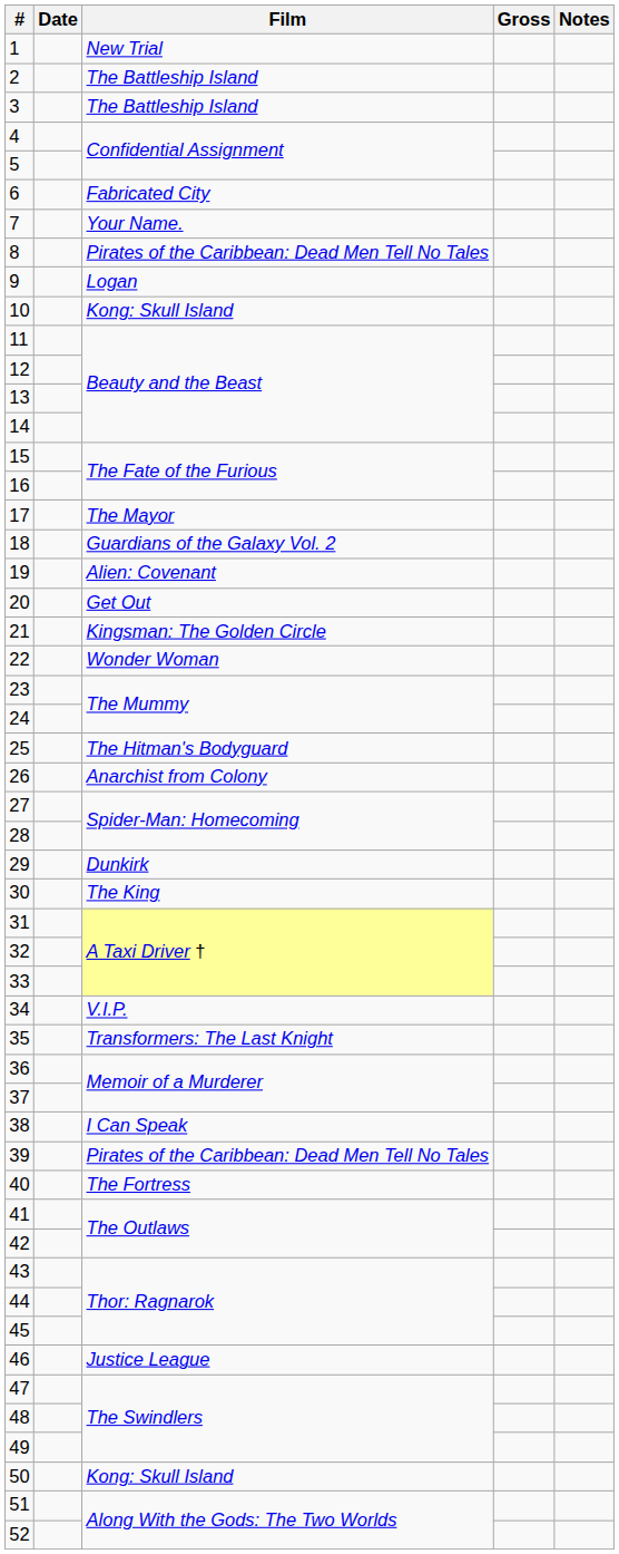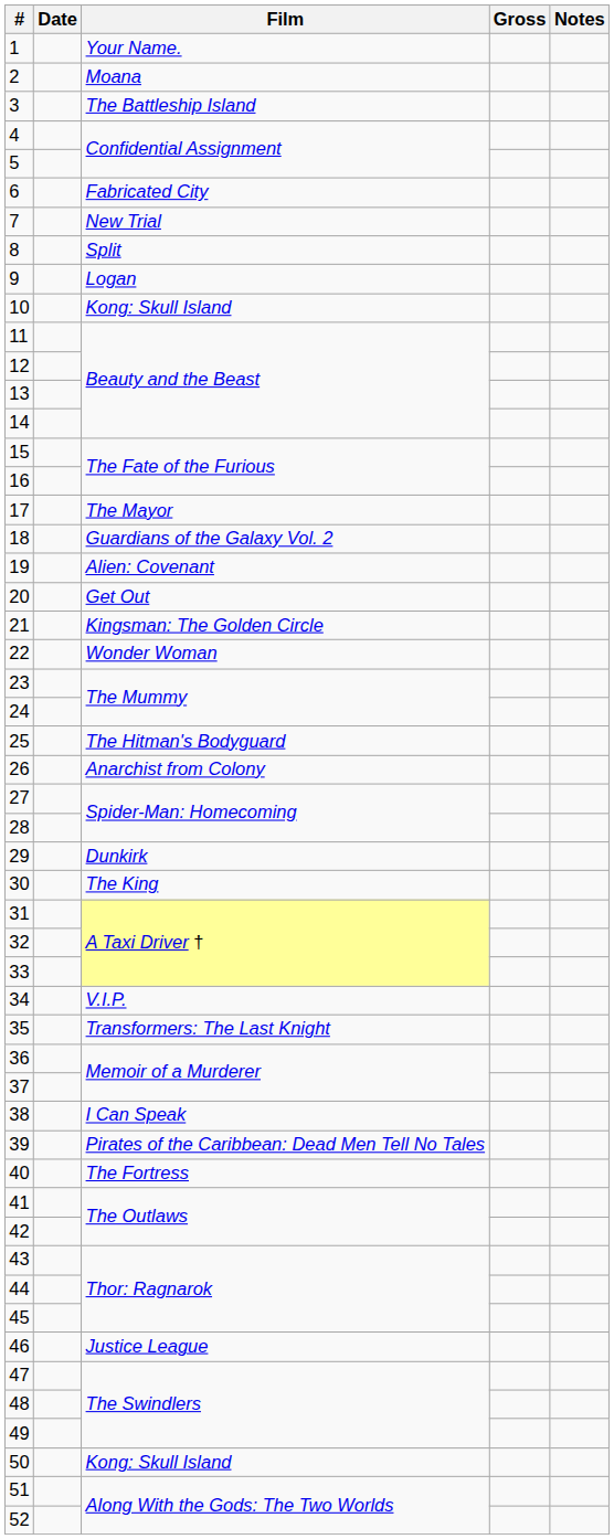 <table class="wikitable sortable">
 <tr>
 <th>#</th>
 <th>Date</th>
 <th>Film</th>
 <th>Gross</th>
 <th>Notes</th>
 </tr>
 <tr>
 <td>1</td>
 <td></td>
-<td><em><a href='#'>New Trial</a></em></td>
+<td><em><a href='#'>Your Name.</a></em></td>
 <td></td>
 <td></td>
 </tr>
 <tr>
 <td>2</td>
 <td></td>
-<td><em><a href='#'>The Battleship Island</a></em></td>
+<td><em><a href='#'>Moana</a></em></td>
 <td></td>
 <td></td>
 </tr>
 <tr>
 <td>3</td>
 <td></td>
 <td><em><a href='#'>The Battleship Island</a></em></td>
 <td></td>
 <td></td>
 </tr>
 <tr>
 <td>4</td>
 <td></td>
 <td rowspan="2"><em><a href='#'>Confidential Assignment</a></em></td>
 <td></td>
 <td></td>
 </tr>
 <tr>
 <td>5</td>
 <td></td>
 <td></td>
 <td></td>
 </tr>
 <tr>
 <td>6</td>
 <td></td>
 <td><em><a href='#'>Fabricated City</a></em></td>
 <td></td>
 <td></td>
 </tr>
 <tr>
 <td>7</td>
 <td></td>
-<td><em><a href='#'>Your Name.</a></em></td>
+<td><em><a href='#'>New Trial</a></em></td>
 <td></td>
 <td></td>
 </tr>
 <tr>
 <td>8</td>
 <td></td>
-<td><em><a href='#'>Pirates of the Caribbean: Dead Men Tell No Tales</a></em></td>
+<td><em><a href='#'>Split</a></em></td>
 <td></td>
 <td></td>
 </tr>
 <tr>
 <td>9</td>
 <td></td>
 <td><em><a href='#'>Logan</a></em></td>
 <td></td>
 <td></td>
 </tr>
 <tr>
 <td>10</td>
 <td></td>
 <td><em><a href='#'>Kong: Skull Island</a></em></td>
 <td></td>
 <td></td>
 </tr>
 <tr>
 <td>11</td>
 <td></td>
 <td rowspan="4"><em><a href='#'>Beauty and the Beast</a></em></td>
 <td></td>
 <td></td>
 </tr>
 <tr>
 <td>12</td>
 <td></td>
 <td></td>
 <td></td>
 </tr>
 <tr>
 <td>13</td>
 <td></td>
 <td></td>
 <td></td>
 </tr>
 <tr>
 <td>14</td>
 <td></td>
 <td></td>
 <td></td>
 </tr>
 <tr>
 <td>15</td>
 <td></td>
 <td rowspan="2"><em><a href='#'>The Fate of the Furious</a></em></td>
 <td></td>
 <td></td>
 </tr>
 <tr>
 <td>16</td>
 <td></td>
 <td></td>
 <td></td>
 </tr>
 <tr>
 <td>17</td>
 <td></td>
 <td><em><a href='#'>The Mayor</a></em></td>
 <td></td>
 <td></td>
 </tr>
 <tr>
 <td>18</td>
 <td></td>
 <td><em><a href='#'>Guardians of the Galaxy Vol. 2</a></em></td>
 <td></td>
 <td></td>
 </tr>
 <tr>
 <td>19</td>
 <td></td>
 <td><em><a href='#'>Alien: Covenant</a></em></td>
 <td></td>
 <td></td>
 </tr>
 <tr>
 <td>20</td>
 <td></td>
 <td><em><a href='#'>Get Out</a></em></td>
 <td></td>
 <td></td>
 </tr>
 <tr>
 <td>21</td>
 <td></td>
 <td><em><a href='#'>Kingsman: The Golden Circle</a></em></td>
 <td></td>
 <td></td>
 </tr>
 <tr>
 <td>22</td>
 <td></td>
 <td><em><a href='#'>Wonder Woman</a></em></td>
 <td></td>
 <td></td>
 </tr>
 <tr>
 <td>23</td>
 <td></td>
 <td rowspan="2"><em><a href='#'>The Mummy</a></em></td>
 <td></td>
 <td></td>
 </tr>
 <tr>
 <td>24</td>
 <td></td>
 <td></td>
 <td></td>
 </tr>
 <tr>
 <td>25</td>
 <td></td>
 <td><em><a href='#'>The Hitman's Bodyguard</a></em></td>
 <td></td>
 <td></td>
 </tr>
 <tr>
 <td>26</td>
 <td></td>
 <td><em><a href='#'>Anarchist from Colony</a></em></td>
 <td></td>
 <td></td>
 </tr>
 <tr>
 <td>27</td>
 <td></td>
 <td rowspan="2"><em><a href='#'>Spider-Man: Homecoming</a></em></td>
 <td></td>
 <td></td>
 </tr>
 <tr>
 <td>28</td>
 <td></td>
 <td></td>
 <td></td>
 </tr>
 <tr>
 <td>29</td>
 <td></td>
 <td><em><a href='#'>Dunkirk</a></em></td>
 <td></td>
 <td></td>
 </tr>
 <tr>
 <td>30</td>
 <td></td>
 <td><em><a href='#'>The King</a></em></td>
 <td></td>
 <td></td>
 </tr>
 <tr>
 <td>31</td>
 <td></td>
 <td rowspan="3" style="background-color:#FFFF99"><em><a href='#'>A Taxi Driver</a></em> †</td>
 <td></td>
 <td></td>
 </tr>
 <tr>
 <td>32</td>
 <td></td>
 <td></td>
 <td></td>
 </tr>
 <tr>
 <td>33</td>
 <td></td>
 <td></td>
 <td></td>
 </tr>
 <tr>
 <td>34</td>
 <td></td>
 <td><em><a href='#'>V.I.P.</a></em></td>
 <td></td>
 <td></td>
 </tr>
 <tr>
 <td>35</td>
 <td></td>
 <td><em><a href='#'>Transformers: The Last Knight</a></em></td>
 <td></td>
 <td></td>
 </tr>
 <tr>
 <td>36</td>
 <td></td>
 <td rowspan="2"><em><a href='#'>Memoir of a Murderer</a></em></td>
 <td></td>
 <td></td>
 </tr>
 <tr>
 <td>37</td>
 <td></td>
 <td></td>
 <td></td>
 </tr>
 <tr>
 <td>38</td>
 <td></td>
 <td><em><a href='#'>I Can Speak</a></em></td>
 <td></td>
 <td></td>
 </tr>
 <tr>
 <td>39</td>
 <td></td>
 <td><em><a href='#'>Pirates of the Caribbean: Dead Men Tell No Tales</a></em></td>
 <td></td>
 <td></td>
 </tr>
 <tr>
 <td>40</td>
 <td></td>
 <td><em><a href='#'>The Fortress</a></em></td>
 <td></td>
 <td></td>
 </tr>
 <tr>
 <td>41</td>
 <td></td>
 <td rowspan="2"><em><a href='#'>The Outlaws</a></em></td>
 <td></td>
 <td></td>
 </tr>
 <tr>
 <td>42</td>
 <td></td>
 <td></td>
 <td></td>
 </tr>
 <tr>
 <td>43</td>
 <td></td>
 <td rowspan="3"><em><a href='#'>Thor: Ragnarok</a></em></td>
 <td></td>
 <td></td>
 </tr>
 <tr>
 <td>44</td>
 <td></td>
 <td></td>
 <td></td>
 </tr>
 <tr>
 <td>45</td>
 <td></td>
 <td></td>
 <td></td>
 </tr>
 <tr>
 <td>46</td>
 <td></td>
 <td><em><a href='#'>Justice League</a></em></td>
 <td></td>
 <td></td>
 </tr>
 <tr>
 <td>47</td>
 <td></td>
 <td rowspan="3"><em><a href='#'>The Swindlers</a></em></td>
 <td></td>
 <td></td>
 </tr>
 <tr>
 <td>48</td>
 <td></td>
 <td></td>
 <td></td>
 </tr>
 <tr>
 <td>49</td>
 <td></td>
 <td></td>
 <td></td>
 </tr>
 <tr>
 <td>50</td>
 <td></td>
 <td><em><a href='#'>Kong: Skull Island</a></em></td>
 <td></td>
 <td></td>
 </tr>
 <tr>
 <td>51</td>
 <td></td>
 <td rowspan="2"><em><a href='#'>Along With the Gods: The Two Worlds</a></em></td>
 <td></td>
 <td></td>
 </tr>
 <tr>
 <td>52</td>
 <td></td>
 <td></td>
 <td></td>
 </tr>
 <tr>
 </tr>
 </table>
